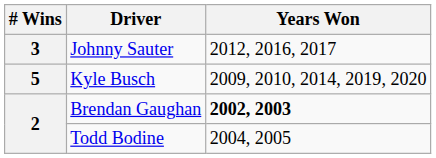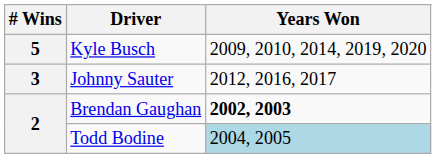 <table class="wikitable" style="font-size: 95%;">
 <tr>
 <th># Wins</th>
 <th>Driver</th>
 <th>Years Won</th>
 </tr>
 <tr>
+<th>5</th>
+<td><a href='#'>Kyle Busch</a></td>
+<td>2009, 2010, 2014, 2019, 2020</td>
+</tr>
+<tr>
 <th>3</th>
 <td><a href='#'>Johnny Sauter</a></td>
 <td>2012, 2016, 2017</td>
-</tr>
-<tr>
-<th>5</th>
-<td><a href='#'>Kyle Busch</a></td>
-<td>2009, 2010, 2014, 2019, 2020</td>
 </tr>
 <tr>
 <th rowspan="2">2</th>
 <td><a href='#'>Brendan Gaughan</a></td>
 <td><strong>2002, 2003</strong></td>
 </tr>
 <tr>
 <td><a href='#'>Todd Bodine</a></td>
-<td>2004, 2005</td>
+<td style="background: lightblue;">2004, 2005</td>
 </tr>
 </table>
